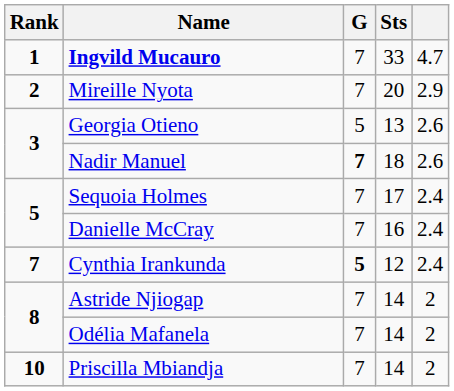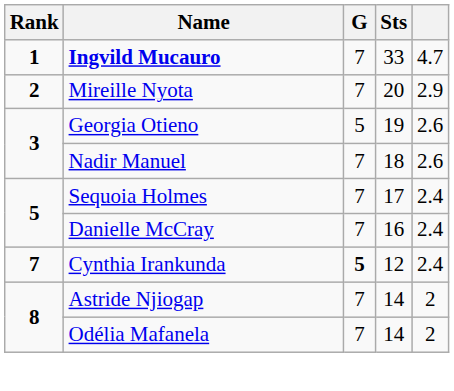 <table class="wikitable" style="text-align:center; font-size:90%;">
 <tr>
 <th width=10px>Rank</th>
 <th width=185px>Name</th>
 <th width=15px>G</th>
 <th width=10px>Sts</th>
 <th width=10px></th>
 </tr>
 <tr>
 <td><strong>1</strong></td>
 <td align=left> <strong><a href='#'>Ingvild Mucauro</a></strong></td>
 <td>7</td>
 <td>33</td>
 <td>4.7</td>
 </tr>
 <tr>
 <td><strong>2</strong></td>
 <td align=left> <a href='#'>Mireille Nyota</a></td>
 <td>7</td>
 <td>20</td>
 <td>2.9</td>
 </tr>
 <tr>
 <td rowspan=2><strong>3</strong></td>
 <td align=left> <a href='#'>Georgia Otieno</a></td>
 <td>5</td>
-<td>13</td>
+<td>19</td>
 <td>2.6</td>
 </tr>
 <tr>
 <td align=left> <a href='#'>Nadir Manuel</a></td>
-<td><strong>7</strong></td>
+<td>7</td>
 <td>18</td>
 <td>2.6</td>
 </tr>
 <tr>
 <td rowspan=2><strong>5</strong></td>
 <td align=left> <a href='#'>Sequoia Holmes</a></td>
 <td>7</td>
 <td>17</td>
 <td>2.4</td>
 </tr>
 <tr>
 <td align=left> <a href='#'>Danielle McCray</a></td>
 <td>7</td>
 <td>16</td>
 <td>2.4</td>
 </tr>
 <tr>
 <td><strong>7</strong></td>
 <td align=left> <a href='#'>Cynthia Irankunda</a></td>
 <td><strong>5</strong></td>
 <td>12</td>
 <td>2.4</td>
 </tr>
 <tr>
 <td rowspan=2><strong>8</strong></td>
 <td align=left> <a href='#'>Astride Njiogap</a></td>
 <td>7</td>
 <td>14</td>
 <td>2</td>
 </tr>
 <tr>
 <td align=left> <a href='#'>Odélia Mafanela</a></td>
 <td>7</td>
 <td>14</td>
 <td>2</td>
 </tr>
-<tr>
-<td><strong>10</strong></td>
-<td align=left> <a href='#'>Priscilla Mbiandja</a></td>
-<td>7</td>
-<td>14</td>
-<td>2</td>
-</tr>
 </table>
